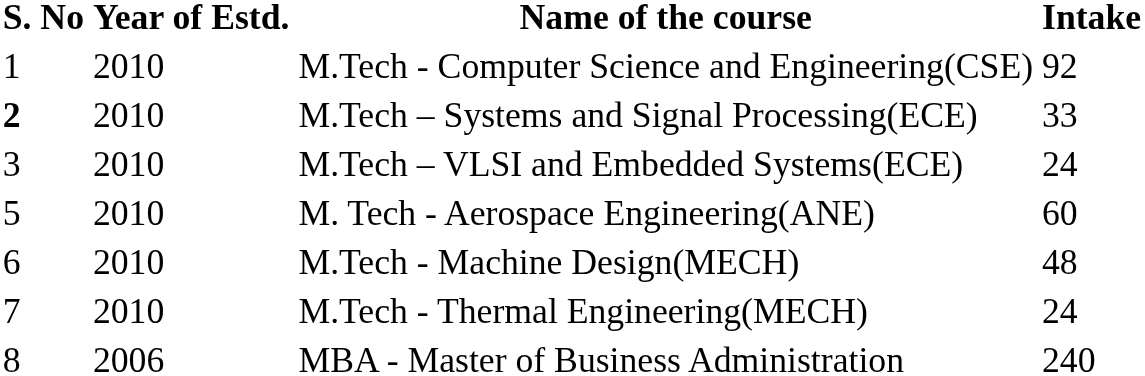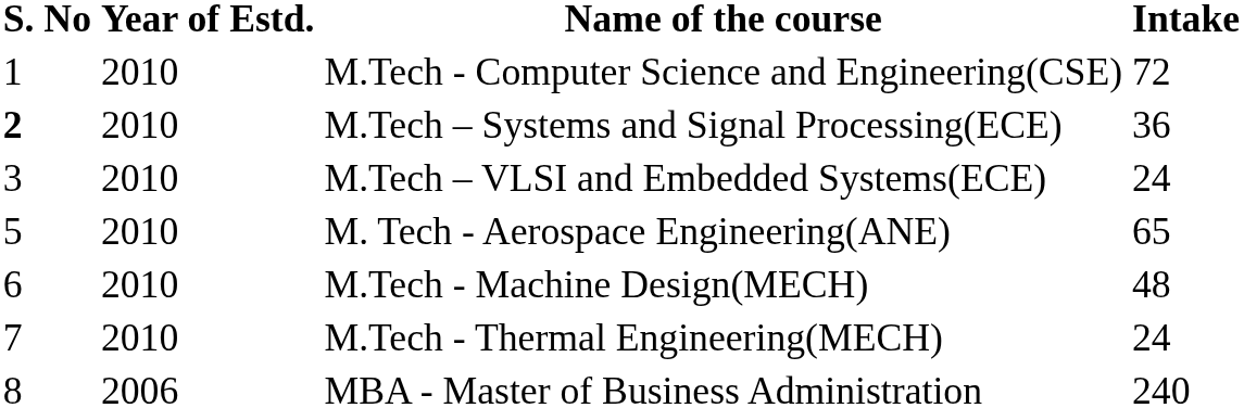 <table>
 <tr>
 <th>S. No</th>
 <th>Year of Estd.</th>
 <th>Name of the course</th>
 <th>Intake</th>
 </tr>
 <tr>
 <td>1</td>
 <td>2010</td>
 <td>M.Tech - Computer Science and Engineering(CSE)</td>
-<td>92</td>
+<td>72</td>
 </tr>
 <tr>
 <td><strong>2</strong></td>
 <td>2010</td>
 <td>M.Tech – Systems and Signal Processing(ECE)</td>
-<td>33</td>
+<td>36</td>
 </tr>
 <tr>
 <td>3</td>
 <td>2010</td>
 <td>M.Tech – VLSI and Embedded Systems(ECE)</td>
 <td>24</td>
 </tr>
 <tr>
 <td>5</td>
 <td>2010</td>
 <td>M. Tech - Aerospace Engineering(ANE)</td>
-<td>60</td>
+<td>65</td>
 </tr>
 <tr>
 <td>6</td>
 <td>2010</td>
 <td>M.Tech - Machine Design(MECH)</td>
 <td>48</td>
 </tr>
 <tr>
 <td>7</td>
 <td>2010</td>
 <td>M.Tech - Thermal Engineering(MECH)</td>
 <td>24</td>
 </tr>
 <tr>
 <td>8</td>
 <td>2006</td>
 <td>MBA - Master of Business Administration</td>
 <td>240</td>
 </tr>
 <tr>
 </tr>
 </table>
